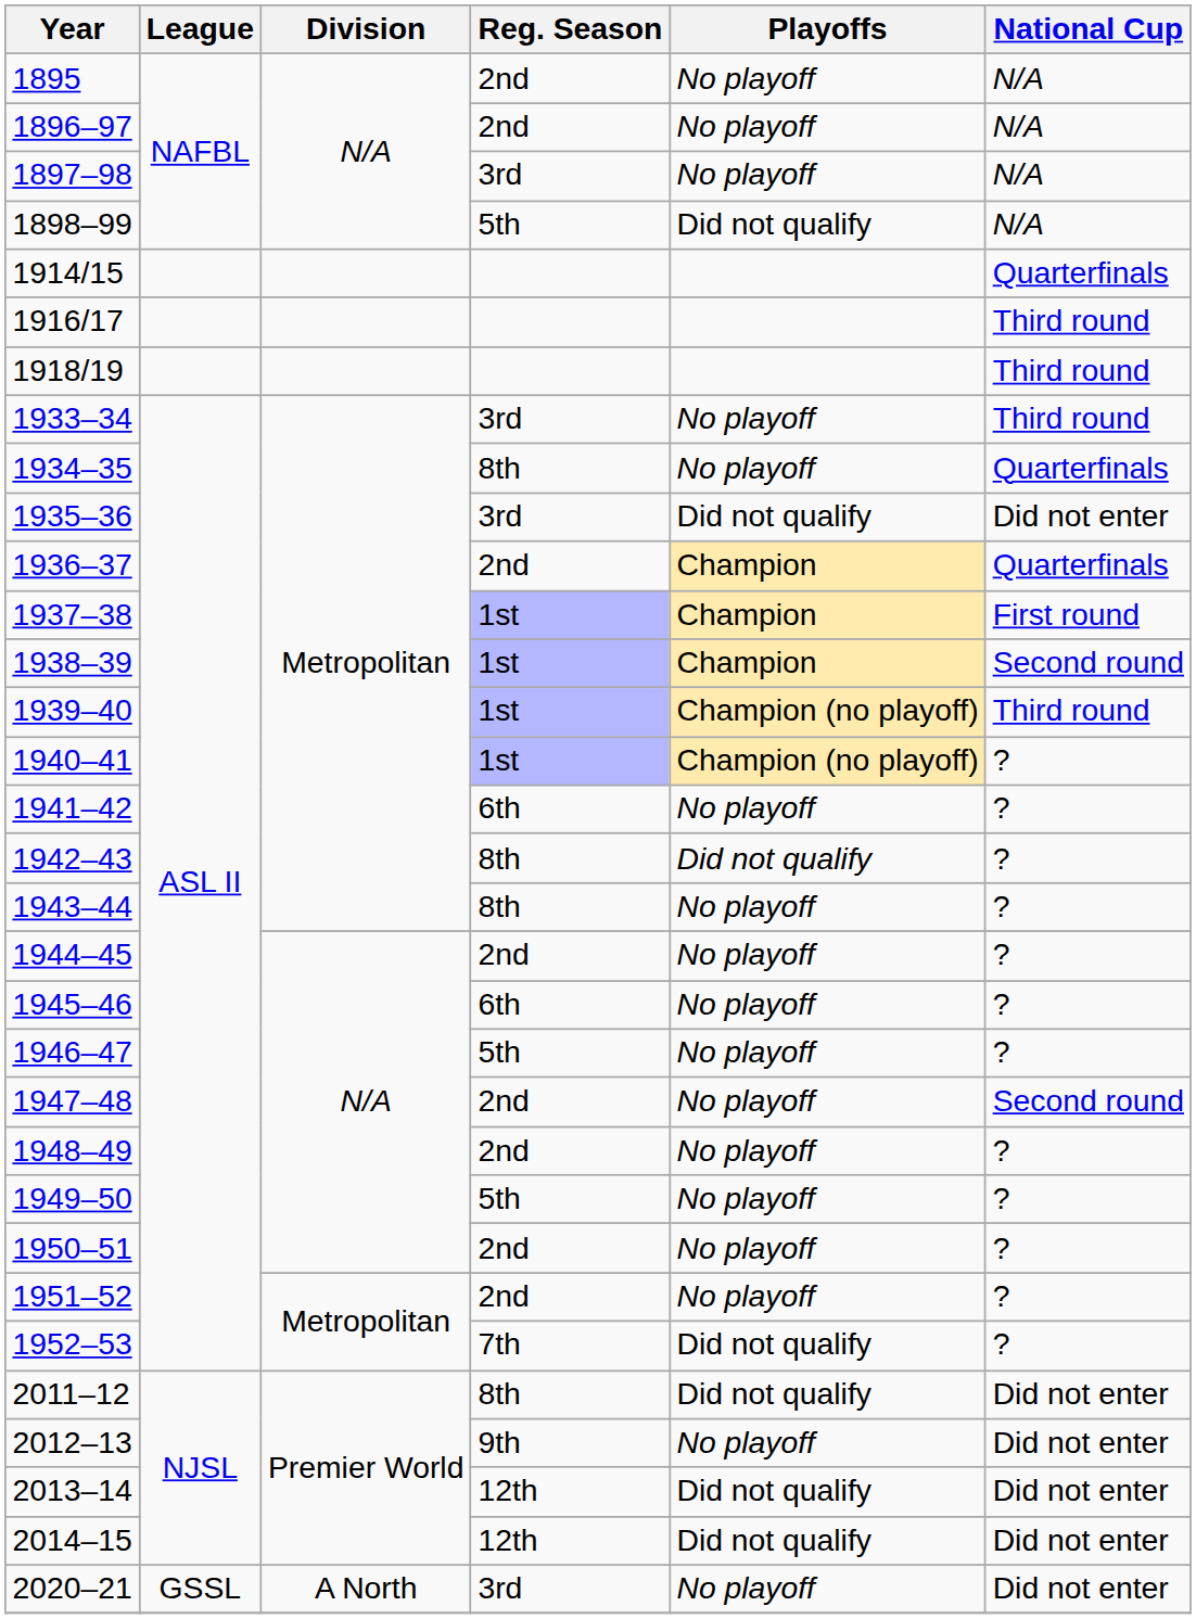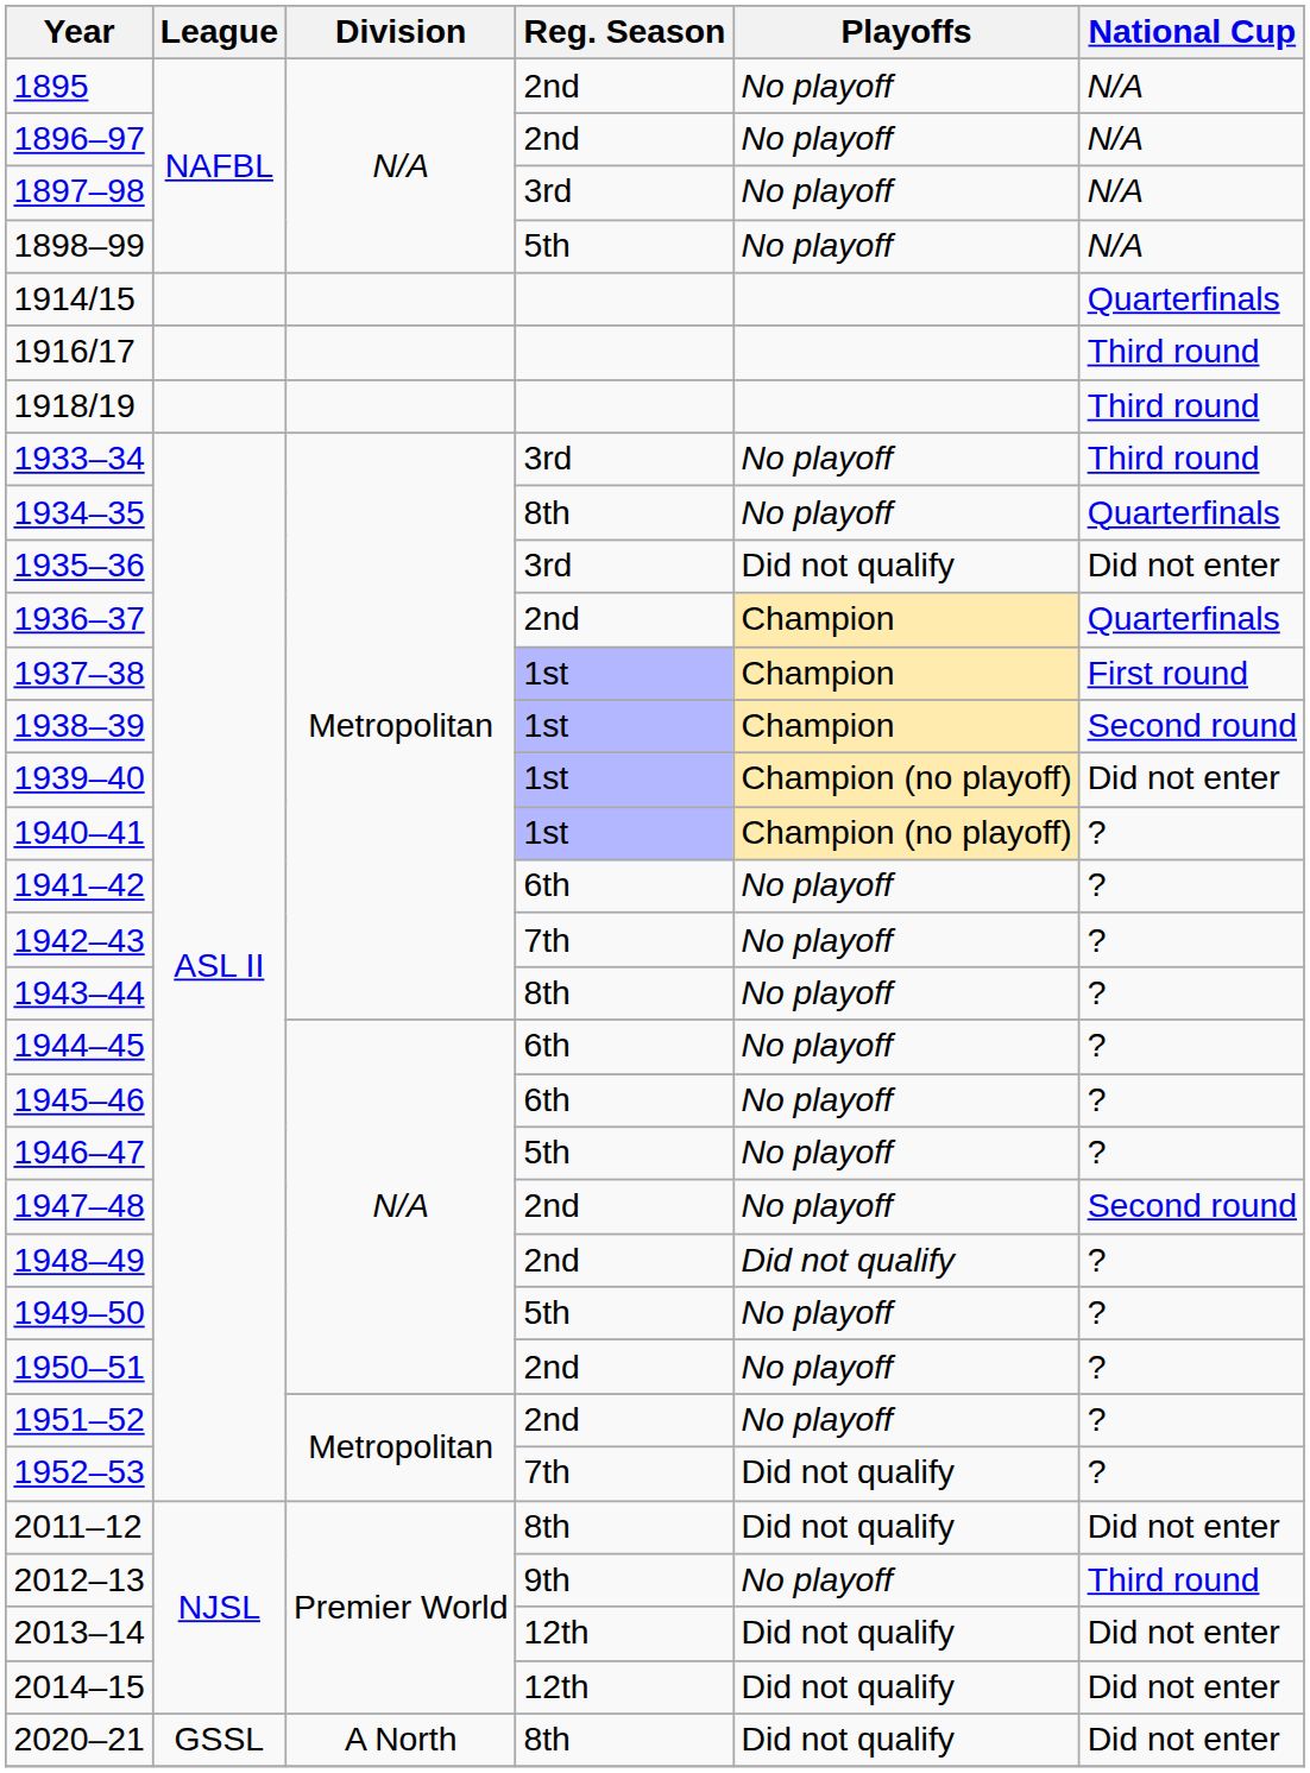 <table class="wikitable">
 <tr>
 <th>Year</th>
 <th>League</th>
 <th>Division</th>
 <th>Reg. Season</th>
 <th>Playoffs</th>
 <th><a href='#'>National Cup</a></th>
 </tr>
 <tr>
 <td><a href='#'>1895</a></td>
 <td rowspan="4" align=center><a href='#'>NAFBL</a></td>
 <td rowspan="4" align=center><em>N/A</em></td>
 <td>2nd</td>
 <td><em>No playoff</em></td>
 <td><em>N/A</em></td>
 </tr>
 <tr>
 <td><a href='#'>1896–97</a></td>
 <td>2nd</td>
 <td><em>No playoff</em></td>
 <td><em>N/A</em></td>
 </tr>
 <tr>
 <td><a href='#'>1897–98</a></td>
 <td>3rd</td>
 <td><em>No playoff</em></td>
 <td><em>N/A</em></td>
 </tr>
 <tr>
 <td>1898–99</td>
 <td>5th</td>
-<td>Did not qualify</td>
+<td><em>No playoff</em></td>
 <td><em>N/A</em></td>
 </tr>
 <tr>
 <td>1914/15</td>
 <td></td>
 <td></td>
 <td></td>
 <td></td>
 <td><a href='#'>Quarterfinals</a></td>
 </tr>
 <tr>
 <td>1916/17</td>
 <td></td>
 <td></td>
 <td></td>
 <td></td>
 <td><a href='#'>Third round</a></td>
 </tr>
 <tr>
 <td>1918/19</td>
 <td></td>
 <td></td>
 <td></td>
 <td></td>
 <td><a href='#'>Third round</a></td>
 </tr>
 <tr>
 <td><a href='#'>1933–34</a></td>
 <td rowspan="20" align=center><a href='#'>ASL II</a></td>
 <td rowspan="11" align=center>Metropolitan</td>
 <td>3rd</td>
 <td><em>No playoff</em></td>
 <td><a href='#'>Third round</a></td>
 </tr>
 <tr>
 <td><a href='#'>1934–35</a></td>
 <td>8th</td>
 <td><em>No playoff</em></td>
 <td><a href='#'>Quarterfinals</a></td>
 </tr>
 <tr>
 <td><a href='#'>1935–36</a></td>
 <td>3rd</td>
 <td>Did not qualify</td>
 <td>Did not enter</td>
 </tr>
 <tr>
 <td><a href='#'>1936–37</a></td>
 <td>2nd</td>
 <td bgcolor="FFEBAD">Champion</td>
 <td><a href='#'>Quarterfinals</a></td>
 </tr>
 <tr>
 <td><a href='#'>1937–38</a></td>
 <td bgcolor="B3B7FF">1st</td>
 <td bgcolor="FFEBAD">Champion</td>
 <td><a href='#'>First round</a></td>
 </tr>
 <tr>
 <td><a href='#'>1938–39</a></td>
 <td bgcolor="B3B7FF">1st</td>
 <td bgcolor="FFEBAD">Champion</td>
 <td><a href='#'>Second round</a></td>
 </tr>
 <tr>
 <td><a href='#'>1939–40</a></td>
 <td bgcolor="B3B7FF">1st</td>
 <td bgcolor="FFEBAD">Champion (no playoff)</td>
-<td><a href='#'>Third round</a></td>
+<td>Did not enter</td>
 </tr>
 <tr>
 <td><a href='#'>1940–41</a></td>
 <td bgcolor="B3B7FF">1st</td>
 <td bgcolor="FFEBAD">Champion (no playoff)</td>
 <td>?</td>
 </tr>
 <tr>
 <td><a href='#'>1941–42</a></td>
 <td>6th</td>
 <td><em>No playoff</em></td>
 <td>?</td>
 </tr>
 <tr>
 <td><a href='#'>1942–43</a></td>
-<td>8th</td>
-<td><em>Did not qualify</em></td>
+<td>7th</td>
+<td><em>No playoff</em></td>
 <td>?</td>
 </tr>
 <tr>
 <td><a href='#'>1943–44</a></td>
 <td>8th</td>
 <td><em>No playoff</em></td>
 <td>?</td>
 </tr>
 <tr>
 <td><a href='#'>1944–45</a></td>
 <td rowspan="7" align=center><em>N/A</em></td>
-<td>2nd</td>
+<td>6th</td>
 <td><em>No playoff</em></td>
 <td>?</td>
 </tr>
 <tr>
 <td><a href='#'>1945–46</a></td>
 <td>6th</td>
 <td><em>No playoff</em></td>
 <td>?</td>
 </tr>
 <tr>
 <td><a href='#'>1946–47</a></td>
 <td>5th</td>
 <td><em>No playoff</em></td>
 <td>?</td>
 </tr>
 <tr>
 <td><a href='#'>1947–48</a></td>
 <td>2nd</td>
 <td><em>No playoff</em></td>
 <td><a href='#'>Second round</a></td>
 </tr>
 <tr>
 <td><a href='#'>1948–49</a></td>
 <td>2nd</td>
-<td><em>No playoff</em></td>
+<td><em>Did not qualify</em></td>
 <td>?</td>
 </tr>
 <tr>
 <td><a href='#'>1949–50</a></td>
 <td>5th</td>
 <td><em>No playoff</em></td>
 <td>?</td>
 </tr>
 <tr>
 <td><a href='#'>1950–51</a></td>
 <td>2nd</td>
 <td><em>No playoff</em></td>
 <td>?</td>
 </tr>
 <tr>
 <td><a href='#'>1951–52</a></td>
 <td rowspan="2" align=center>Metropolitan</td>
 <td>2nd</td>
 <td><em>No playoff</em></td>
 <td>?</td>
 </tr>
 <tr>
 <td><a href='#'>1952–53</a></td>
 <td>7th</td>
 <td>Did not qualify</td>
 <td>?</td>
 </tr>
 <tr>
 <td>2011–12</td>
 <td rowspan="4" align=center><a href='#'>NJSL</a></td>
 <td rowspan="4" align=center>Premier World</td>
 <td>8th</td>
 <td>Did not qualify</td>
 <td>Did not enter</td>
 </tr>
 <tr>
 <td>2012–13</td>
 <td>9th</td>
 <td><em>No playoff</em></td>
-<td>Did not enter</td>
+<td><a href='#'>Third round</a></td>
 </tr>
 <tr>
 <td>2013–14</td>
 <td>12th</td>
 <td>Did not qualify</td>
 <td>Did not enter</td>
 </tr>
 <tr>
 <td>2014–15</td>
 <td>12th</td>
 <td>Did not qualify</td>
 <td>Did not enter</td>
 </tr>
 <tr>
 <td>2020–21</td>
 <td align=center>GSSL</td>
 <td align=center>A North</td>
-<td>3rd</td>
-<td><em>No playoff</em></td>
+<td>8th</td>
+<td>Did not qualify</td>
 <td>Did not enter</td>
 </tr>
 <tr>
 </tr>
 </table>
